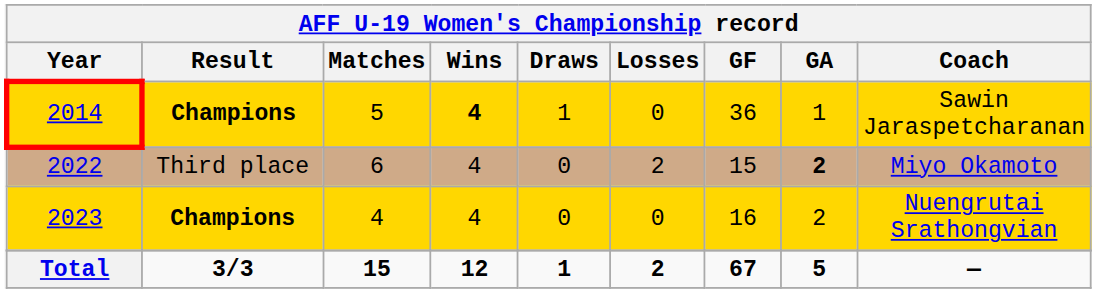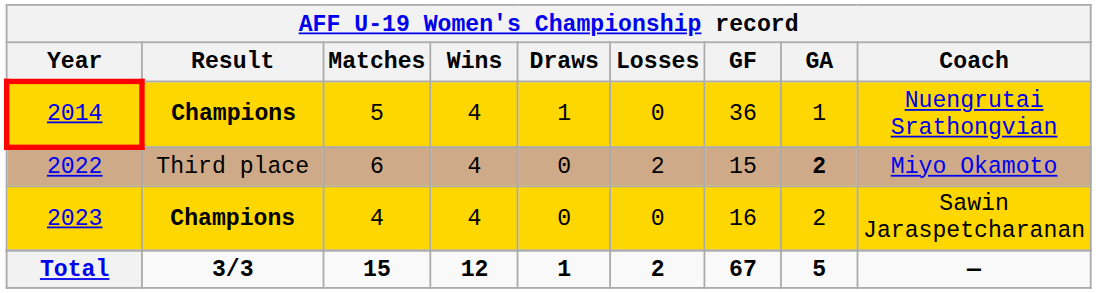 <table class="wikitable" style="text-align:center">
 <tr>
 <th colspan=9><strong><a href='#'>AFF U-19 Women's Championship</a> record</strong></th>
 </tr>
 <tr>
 <th width=90>Year</th>
 <th width=110>Result</th>
 <th>Matches</th>
 <th width=50>Wins</th>
 <th width=50>Draws</th>
 <th>Losses</th>
 <th width=50>GF</th>
 <th width=50>GA</th>
 <th>Coach</th>
 </tr>
 <tr bgcolor=gold>
 <td style="border: 3px solid red"> <a href='#'>2014</a></td>
 <td><strong>Champions</strong></td>
 <td>5</td>
-<td><strong>4</strong></td>
+<td>4</td>
 <td>1</td>
 <td>0</td>
 <td>36</td>
 <td>1</td>
-<td>Sawin Jaraspetcharanan</td>
+<td><a href='#'>Nuengrutai Srathongvian</a></td>
 </tr>
 <tr bgcolor=#CFAA88>
 <td> <a href='#'>2022</a></td>
 <td>Third place</td>
 <td>6</td>
 <td>4</td>
 <td>0</td>
 <td>2</td>
 <td>15</td>
 <td><strong>2</strong></td>
 <td><a href='#'>Miyo Okamoto</a></td>
 </tr>
 <tr bgcolor=gold>
 <td> <a href='#'>2023</a></td>
 <td><strong>Champions</strong></td>
 <td>4</td>
 <td>4</td>
 <td>0</td>
 <td>0</td>
 <td>16</td>
 <td>2</td>
-<td><a href='#'>Nuengrutai Srathongvian</a></td>
+<td>Sawin Jaraspetcharanan</td>
 </tr>
 <tr>
 </tr>
 <tr class=sortbottom style="font-weight:bold;">
 <th><a href='#'>Total</a></th>
 <td>3/3</td>
 <td>15</td>
 <td>12</td>
 <td>1</td>
 <td>2</td>
 <td>67</td>
 <td>5</td>
 <td>—</td>
 </tr>
 </table>
